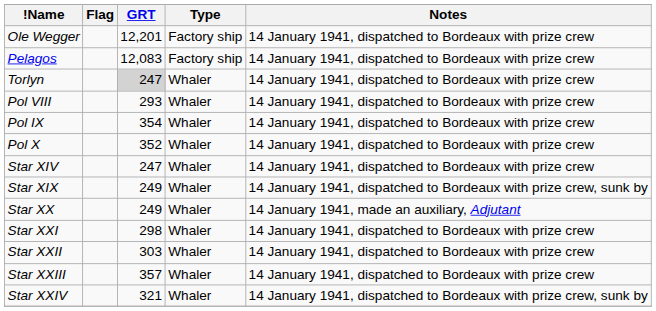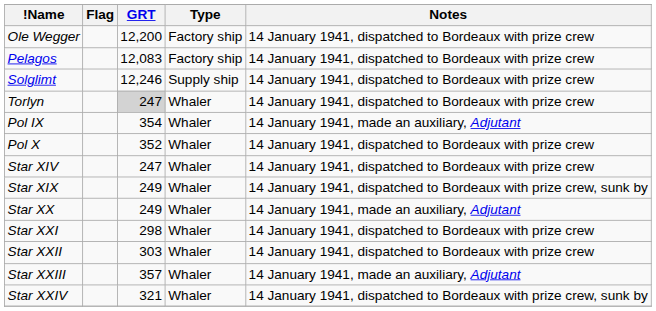 <table class="wikitable">
 <tr>
 </tr>
 <tr>
 <th>!Name</th>
 <th>Flag</th>
 <th><a href='#'>GRT</a></th>
 <th>Type</th>
 <th>Notes</th>
 </tr>
 <tr>
 <td><em>Ole Wegger</em></td>
 <td></td>
-<td align="right">12,201</td>
+<td align="right">12,200</td>
 <td>Factory ship</td>
 <td>14 January 1941, dispatched to Bordeaux with prize crew</td>
 </tr>
 <tr>
 <td><em><a href='#'>Pelagos</a></em></td>
 <td></td>
 <td align="right">12,083</td>
 <td>Factory ship</td>
 <td>14 January 1941, dispatched to Bordeaux with prize crew</td>
 </tr>
 <tr>
+<td><a href='#'><em>Solglimt</em></a></td>
+<td></td>
+<td align="right">12,246</td>
+<td>Supply ship</td>
+<td>14 January 1941, dispatched to Bordeaux with prize crew</td>
+</tr>
+<tr>
 <td><em>Torlyn</em></td>
 <td></td>
 <td align="right" style="background: lightgrey;">247</td>
-<td>Whaler</td>
-<td>14 January 1941, dispatched to Bordeaux with prize crew</td>
-</tr>
-<tr>
-<td><em>Pol VIII</em></td>
-<td></td>
-<td align="right">293</td>
 <td>Whaler</td>
 <td>14 January 1941, dispatched to Bordeaux with prize crew</td>
 </tr>
 <tr>
 <td><em>Pol IX</em></td>
 <td></td>
 <td align="right">354</td>
 <td>Whaler</td>
-<td>14 January 1941, dispatched to Bordeaux with prize crew</td>
+<td>14 January 1941, made an auxiliary, <a href='#'><em>Adjutant</em></a></td>
 </tr>
 <tr>
 <td><em>Pol X</em></td>
 <td></td>
 <td align="right">352</td>
 <td>Whaler</td>
 <td>14 January 1941, dispatched to Bordeaux with prize crew</td>
 </tr>
 <tr>
 <td><em>Star XIV</em></td>
 <td></td>
 <td align="right">247</td>
 <td>Whaler</td>
 <td>14 January 1941, dispatched to Bordeaux with prize crew</td>
 </tr>
 <tr>
 <td><em>Star XIX</em></td>
 <td></td>
 <td align="right">249</td>
 <td>Whaler</td>
 <td>14 January 1941, dispatched to Bordeaux with prize crew, sunk by </td>
 </tr>
 <tr>
 <td><em>Star XX</em></td>
 <td></td>
 <td align="right">249</td>
 <td>Whaler</td>
 <td>14 January 1941, made an auxiliary, <a href='#'><em>Adjutant</em></a></td>
 </tr>
 <tr>
 <td><em>Star XXI</em></td>
 <td></td>
 <td align="right">298</td>
 <td>Whaler</td>
 <td>14 January 1941, dispatched to Bordeaux with prize crew</td>
 </tr>
 <tr>
 <td><em>Star XXII</em></td>
 <td></td>
 <td align="right">303</td>
 <td>Whaler</td>
 <td>14 January 1941, dispatched to Bordeaux with prize crew</td>
 </tr>
 <tr>
 <td><em>Star XXIII</em></td>
 <td></td>
 <td align="right">357</td>
 <td>Whaler</td>
-<td>14 January 1941, dispatched to Bordeaux with prize crew</td>
+<td>14 January 1941, made an auxiliary, <a href='#'><em>Adjutant</em></a></td>
 </tr>
 <tr>
 <td><em>Star XXIV</em></td>
 <td></td>
 <td align="right">321</td>
 <td>Whaler</td>
 <td>14 January 1941, dispatched to Bordeaux with prize crew, sunk by </td>
 </tr>
 <tr>
 </tr>
 </table>
